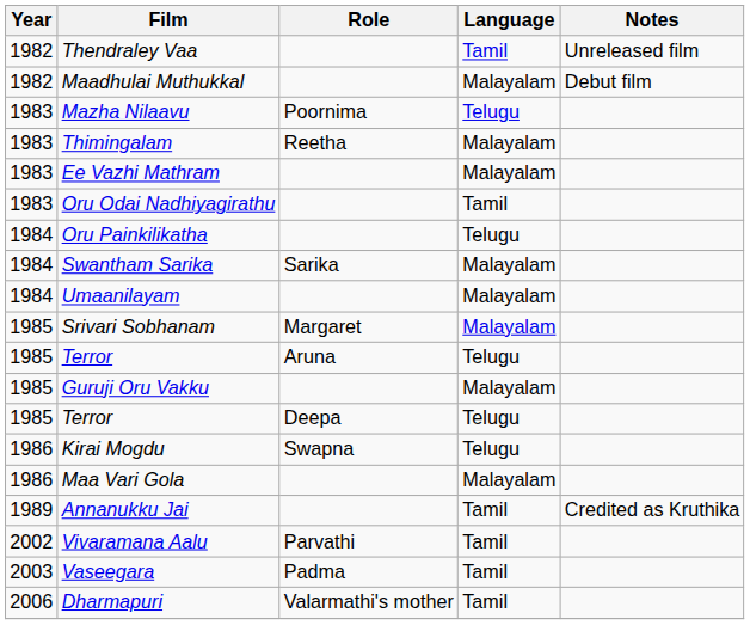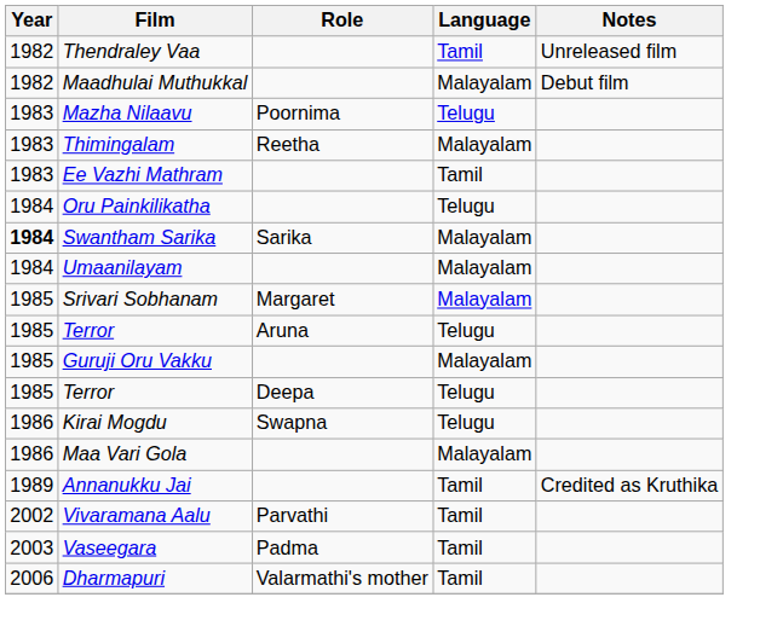 <table class="wikitable sortable">
 <tr>
 <th>Year</th>
 <th>Film</th>
 <th>Role</th>
 <th>Language</th>
 <th class=unsortable>Notes</th>
 </tr>
 <tr>
 <td>1982</td>
 <td><em>Thendraley Vaa</em></td>
 <td></td>
 <td><a href='#'>Tamil</a></td>
 <td>Unreleased film</td>
 </tr>
 <tr>
 <td>1982</td>
 <td><em>Maadhulai Muthukkal</em></td>
 <td></td>
 <td>Malayalam</td>
 <td>Debut film</td>
 </tr>
 <tr>
 <td>1983</td>
 <td><em><a href='#'>Mazha Nilaavu</a></em></td>
 <td>Poornima</td>
 <td><a href='#'>Telugu</a></td>
 <td></td>
 </tr>
 <tr>
 <td>1983</td>
 <td><em><a href='#'>Thimingalam</a></em></td>
 <td>Reetha</td>
 <td>Malayalam</td>
 <td></td>
 </tr>
 <tr>
 <td>1983</td>
 <td><em><a href='#'>Ee Vazhi Mathram</a></em></td>
 <td></td>
-<td>Malayalam</td>
-<td></td>
-</tr>
-<tr>
-<td>1983</td>
-<td><em><a href='#'>Oru Odai Nadhiyagirathu</a></em></td>
-<td></td>
 <td>Tamil</td>
 <td></td>
 </tr>
 <tr>
 <td>1984</td>
 <td><em><a href='#'>Oru Painkilikatha</a></em></td>
 <td></td>
 <td>Telugu</td>
 <td></td>
 </tr>
 <tr>
-<td>1984</td>
+<td><strong>1984</strong></td>
 <td><em><a href='#'>Swantham Sarika</a></em></td>
 <td>Sarika</td>
 <td>Malayalam</td>
 <td></td>
 </tr>
 <tr>
 <td>1984</td>
 <td><em><a href='#'>Umaanilayam</a></em></td>
 <td></td>
 <td>Malayalam</td>
 <td></td>
 </tr>
 <tr>
 <td>1985</td>
 <td><em>Srivari Sobhanam</em></td>
 <td>Margaret</td>
 <td><a href='#'>Malayalam</a></td>
 <td></td>
 </tr>
 <tr>
 <td>1985</td>
 <td><em><a href='#'>Terror</a></em> </td>
 <td>Aruna</td>
 <td>Telugu</td>
 <td></td>
 </tr>
 <tr>
 <td>1985</td>
 <td><em><a href='#'>Guruji Oru Vakku</a></em></td>
 <td></td>
 <td>Malayalam</td>
 <td></td>
 </tr>
 <tr>
 <td>1985</td>
 <td><em>Terror</em></td>
 <td>Deepa</td>
 <td>Telugu</td>
 <td></td>
 </tr>
 <tr>
 <td>1986</td>
 <td><em>Kirai  Mogdu </em></td>
 <td>Swapna</td>
 <td>Telugu</td>
 <td></td>
 </tr>
 <tr>
 <td>1986</td>
 <td><em>Maa Vari Gola</em></td>
 <td></td>
 <td>Malayalam</td>
 <td></td>
 </tr>
 <tr>
 <td>1989</td>
 <td><em><a href='#'>Annanukku Jai</a></em></td>
 <td></td>
 <td>Tamil</td>
 <td>Credited as Kruthika</td>
 </tr>
 <tr>
 <td>2002</td>
 <td><em><a href='#'>Vivaramana Aalu</a></em></td>
 <td>Parvathi</td>
 <td>Tamil</td>
 <td></td>
 </tr>
 <tr>
 <td>2003</td>
 <td><em><a href='#'>Vaseegara</a></em></td>
 <td>Padma</td>
 <td>Tamil</td>
 <td></td>
 </tr>
 <tr>
 <td>2006</td>
 <td><em><a href='#'>Dharmapuri</a></em></td>
 <td>Valarmathi's mother</td>
 <td>Tamil</td>
 <td></td>
 </tr>
 <tr>
 </tr>
 </table>
